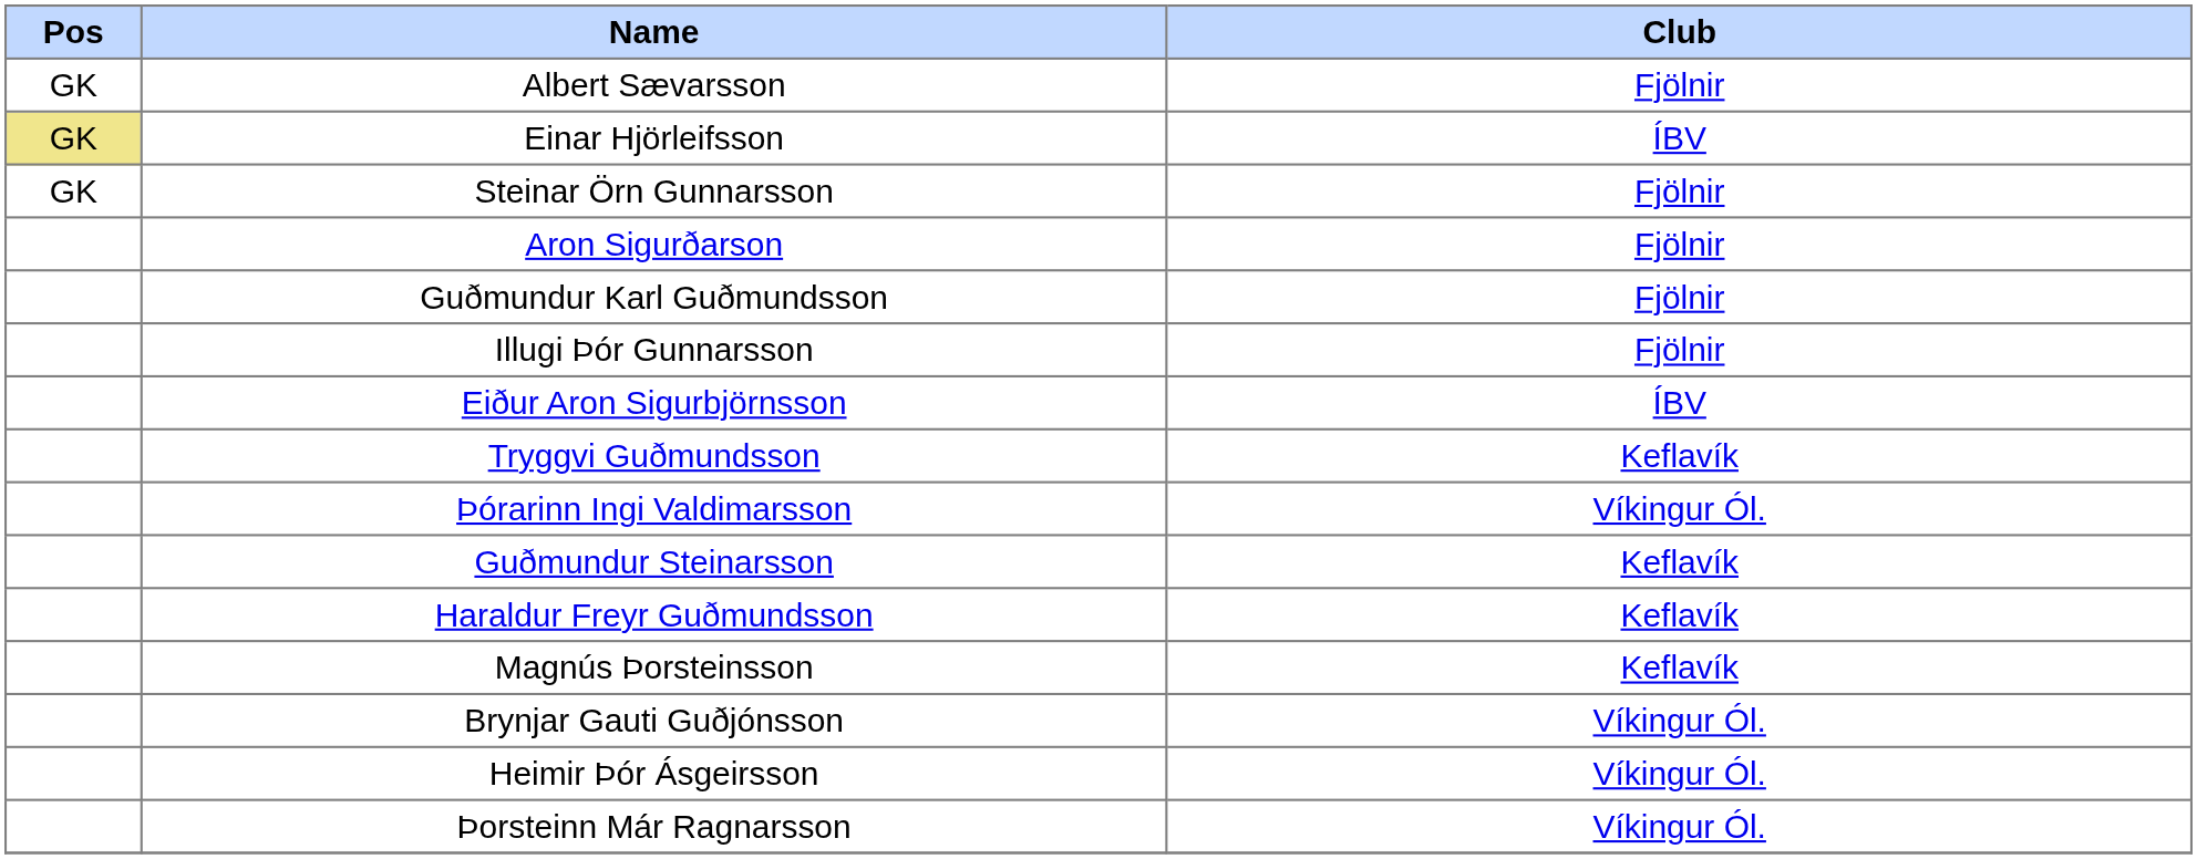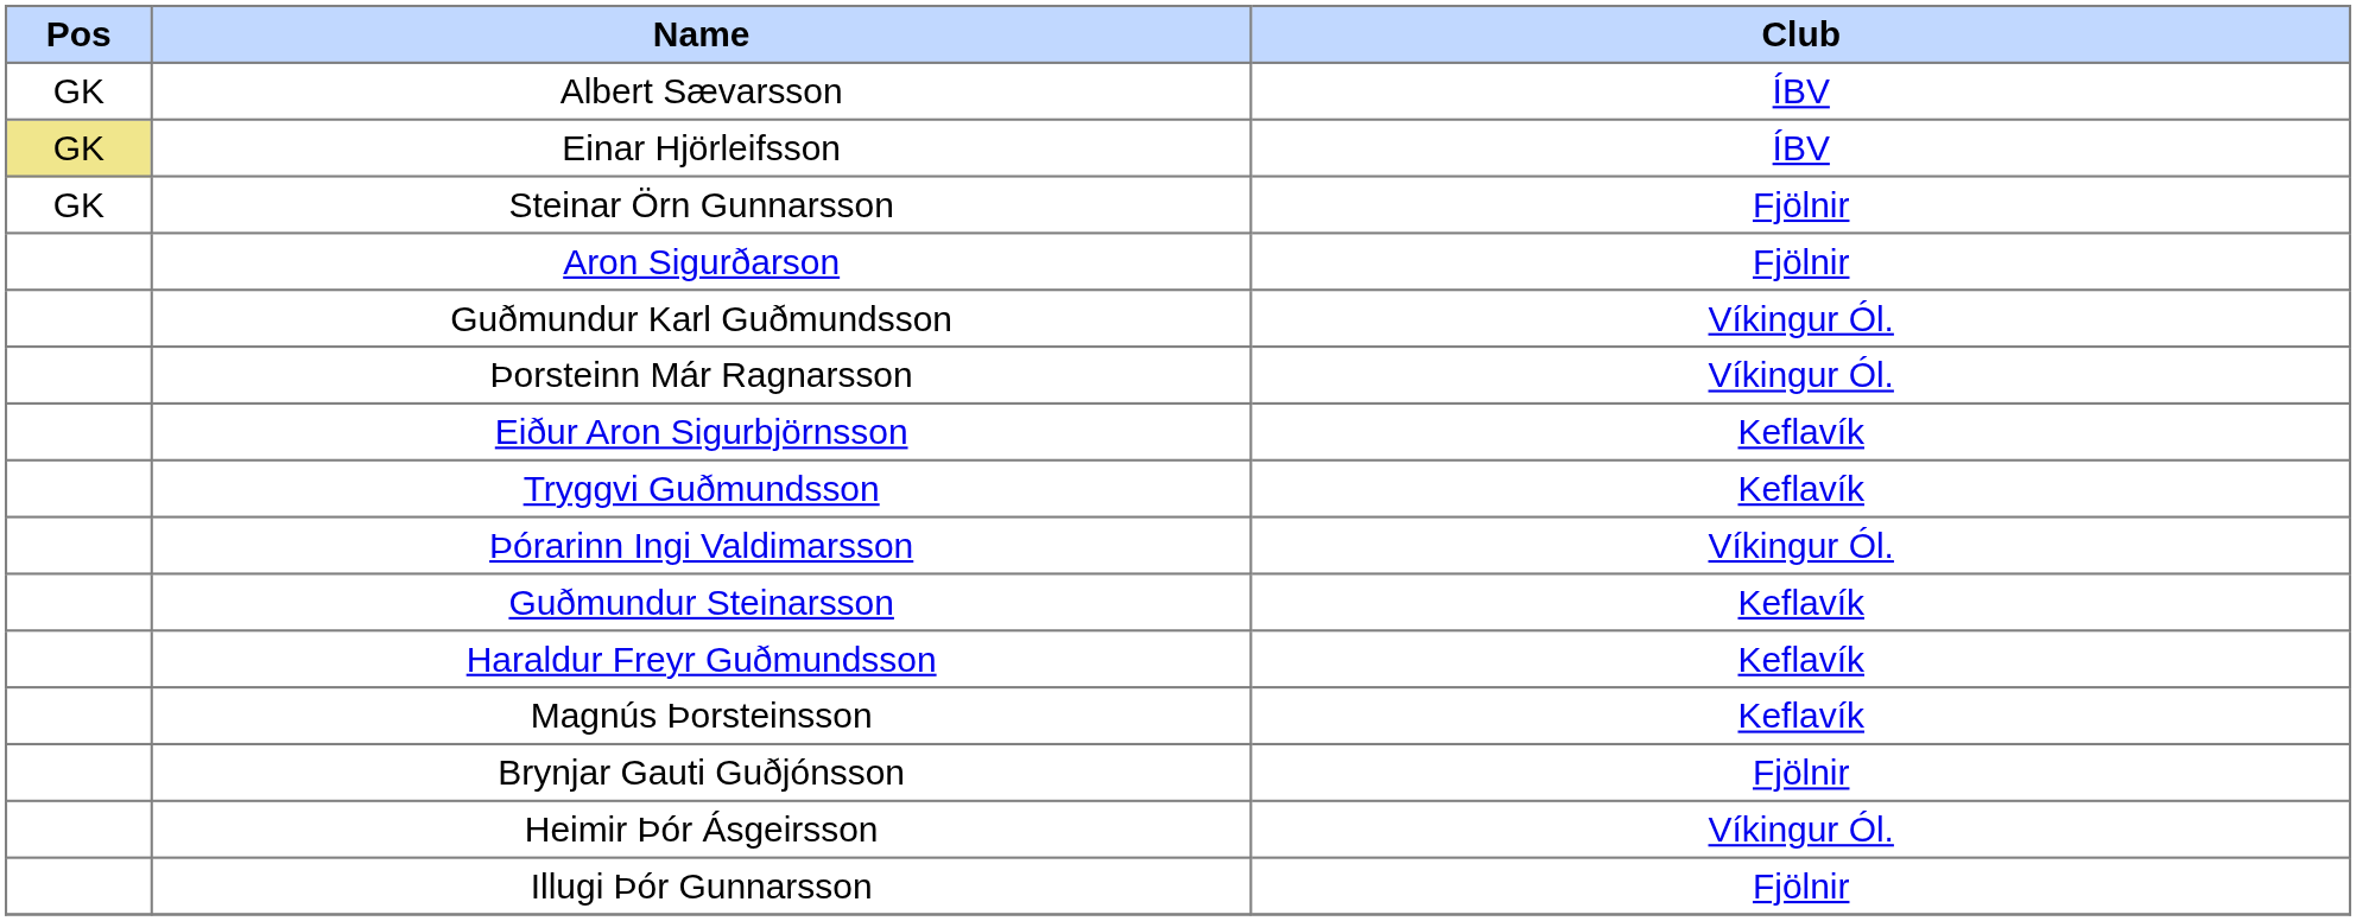 <table border=1 style="border-collapse:collapse; font-size:90%;" cellpadding=3 cellspacing=0 width=60%>
 <tr bgcolor=#C1D8FF>
 <th width=2%>Pos</th>
 <th width=20%>Name</th>
 <th width=20%>Club</th>
 </tr>
 <tr align=center>
 <td>GK</td>
 <td>Albert Sævarsson</td>
-<td><a href='#'>Fjölnir</a></td>
+<td><a href='#'>ÍBV</a></td>
 </tr>
 <tr align=center>
 <td style="background: khaki;">GK</td>
 <td>Einar Hjörleifsson</td>
 <td><a href='#'>ÍBV</a></td>
 </tr>
 <tr align=center>
 <td>GK</td>
 <td>Steinar Örn Gunnarsson</td>
 <td><a href='#'>Fjölnir</a></td>
 </tr>
 <tr align=center>
 <td></td>
 <td><a href='#'>Aron Sigurðarson</a></td>
 <td><a href='#'>Fjölnir</a></td>
 </tr>
 <tr align=center>
 <td></td>
 <td>Guðmundur Karl Guðmundsson</td>
-<td><a href='#'>Fjölnir</a></td>
+<td><a href='#'>Víkingur Ól.</a></td>
 </tr>
 <tr align=center>
 <td></td>
-<td>Illugi Þór Gunnarsson</td>
-<td><a href='#'>Fjölnir</a></td>
+<td>Þorsteinn Már Ragnarsson</td>
+<td><a href='#'>Víkingur Ól.</a></td>
 </tr>
 <tr align=center>
 <td></td>
 <td><a href='#'>Eiður Aron Sigurbjörnsson</a></td>
-<td><a href='#'>ÍBV</a></td>
+<td><a href='#'>Keflavík</a></td>
 </tr>
 <tr align=center>
 <td></td>
 <td><a href='#'>Tryggvi Guðmundsson</a></td>
 <td><a href='#'>Keflavík</a></td>
 </tr>
 <tr align=center>
 <td></td>
 <td><a href='#'>Þórarinn Ingi Valdimarsson</a></td>
 <td><a href='#'>Víkingur Ól.</a></td>
 </tr>
 <tr align=center>
 <td></td>
 <td><a href='#'>Guðmundur Steinarsson</a></td>
 <td><a href='#'>Keflavík</a></td>
 </tr>
 <tr align=center>
 <td></td>
 <td><a href='#'>Haraldur Freyr Guðmundsson</a></td>
 <td><a href='#'>Keflavík</a></td>
 </tr>
 <tr align=center>
 <td></td>
 <td>Magnús Þorsteinsson</td>
 <td><a href='#'>Keflavík</a></td>
 </tr>
 <tr align=center>
 <td></td>
 <td>Brynjar Gauti Guðjónsson</td>
-<td><a href='#'>Víkingur Ól.</a></td>
+<td><a href='#'>Fjölnir</a></td>
 </tr>
 <tr align=center>
 <td></td>
 <td>Heimir Þór Ásgeirsson</td>
 <td><a href='#'>Víkingur Ól.</a></td>
 </tr>
 <tr align=center>
 <td></td>
-<td>Þorsteinn Már Ragnarsson</td>
-<td><a href='#'>Víkingur Ól.</a></td>
+<td>Illugi Þór Gunnarsson</td>
+<td><a href='#'>Fjölnir</a></td>
 </tr>
 <tr align=center>
 </tr>
 </table>
